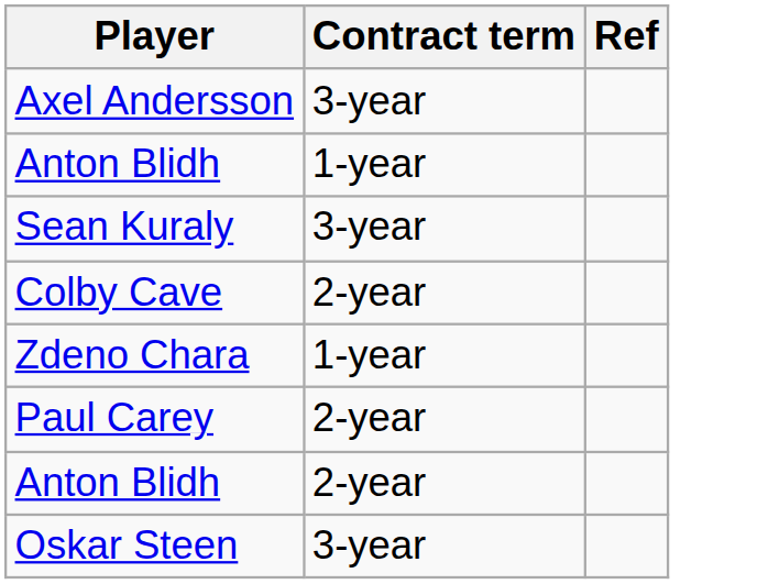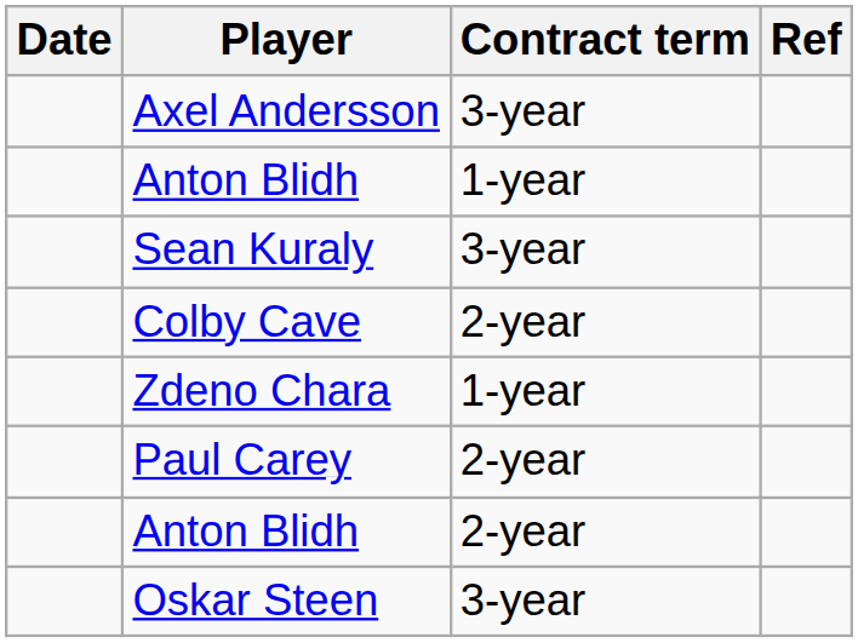 <table class="wikitable">
 <tr>
+<th>Date</th>
 <th>Player</th>
 <th>Contract term</th>
 <th>Ref</th>
 </tr>
 <tr>
+<td></td>
 <td><a href='#'>Axel Andersson</a></td>
 <td>3-year</td>
 <td></td>
 </tr>
 <tr>
+<td></td>
 <td><a href='#'>Anton Blidh</a></td>
 <td>1-year</td>
 <td></td>
 </tr>
 <tr>
+<td></td>
 <td><a href='#'>Sean Kuraly</a></td>
 <td>3-year</td>
 <td></td>
 </tr>
 <tr>
+<td></td>
 <td><a href='#'>Colby Cave</a></td>
 <td>2-year</td>
 <td></td>
 </tr>
 <tr>
+<td></td>
 <td><a href='#'>Zdeno Chara</a></td>
 <td>1-year</td>
 <td></td>
 </tr>
 <tr>
+<td></td>
 <td><a href='#'>Paul Carey</a></td>
 <td>2-year</td>
 <td></td>
 </tr>
 <tr>
+<td></td>
 <td><a href='#'>Anton Blidh</a></td>
 <td>2-year</td>
 <td></td>
 </tr>
 <tr>
+<td></td>
 <td><a href='#'>Oskar Steen</a></td>
 <td>3-year</td>
 <td></td>
 </tr>
 </table>
